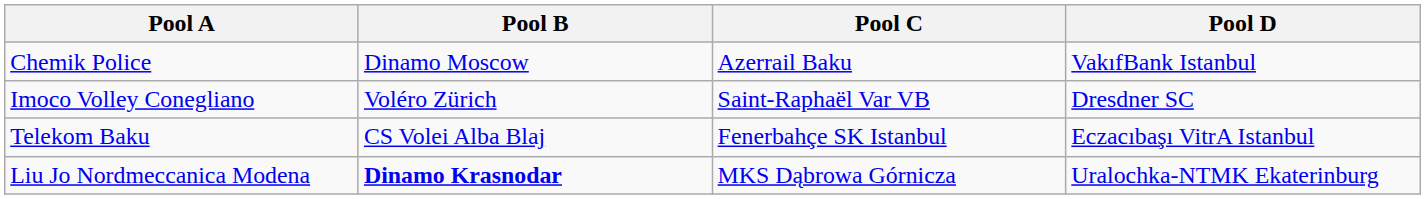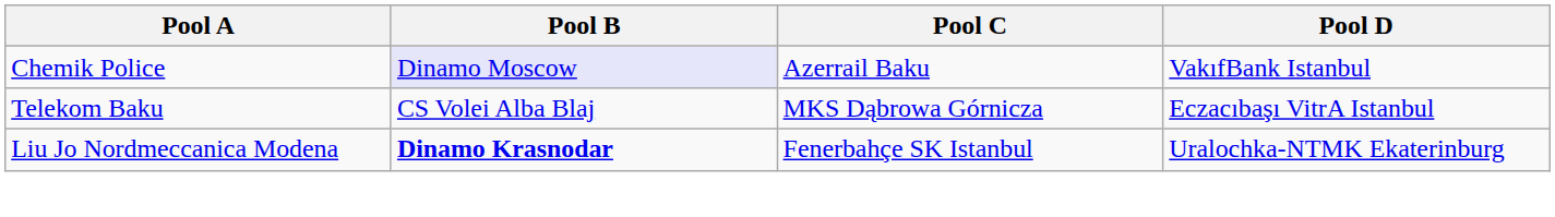 <table class="wikitable">
 <tr>
 <th width=230>Pool A</th>
 <th width=230>Pool B</th>
 <th width=230>Pool C</th>
 <th width=230>Pool D</th>
 </tr>
 <tr>
 <td> <a href='#'>Chemik Police</a></td>
-<td> <a href='#'>Dinamo Moscow</a></td>
+<td style="background: lavender;"> <a href='#'>Dinamo Moscow</a></td>
 <td> <a href='#'>Azerrail Baku</a></td>
 <td> <a href='#'>VakıfBank Istanbul</a></td>
 </tr>
 <tr>
-<td> <a href='#'>Imoco Volley Conegliano</a></td>
-<td> <a href='#'>Voléro Zürich</a></td>
-<td> <a href='#'>Saint-Raphaël Var VB</a></td>
-<td> <a href='#'>Dresdner SC</a></td>
-</tr>
-<tr>
 <td> <a href='#'>Telekom Baku</a></td>
 <td> <a href='#'>CS Volei Alba Blaj</a></td>
-<td> <a href='#'>Fenerbahçe SK Istanbul</a></td>
+<td> <a href='#'>MKS Dąbrowa Górnicza</a></td>
 <td> <a href='#'>Eczacıbaşı VitrA Istanbul</a></td>
 </tr>
 <tr>
 <td> <a href='#'>Liu Jo Nordmeccanica Modena</a></td>
 <td><strong> <a href='#'>Dinamo Krasnodar</a></strong></td>
-<td> <a href='#'>MKS Dąbrowa Górnicza</a></td>
+<td> <a href='#'>Fenerbahçe SK Istanbul</a></td>
 <td> <a href='#'>Uralochka-NTMK Ekaterinburg</a></td>
 </tr>
 </table>
